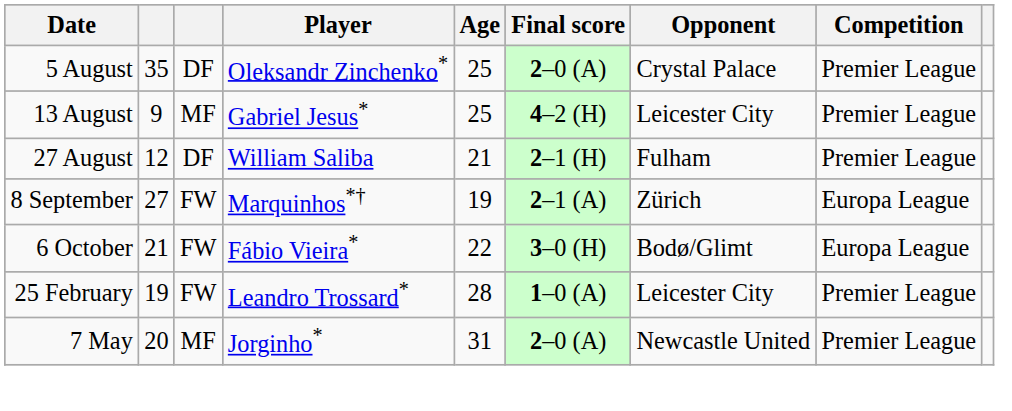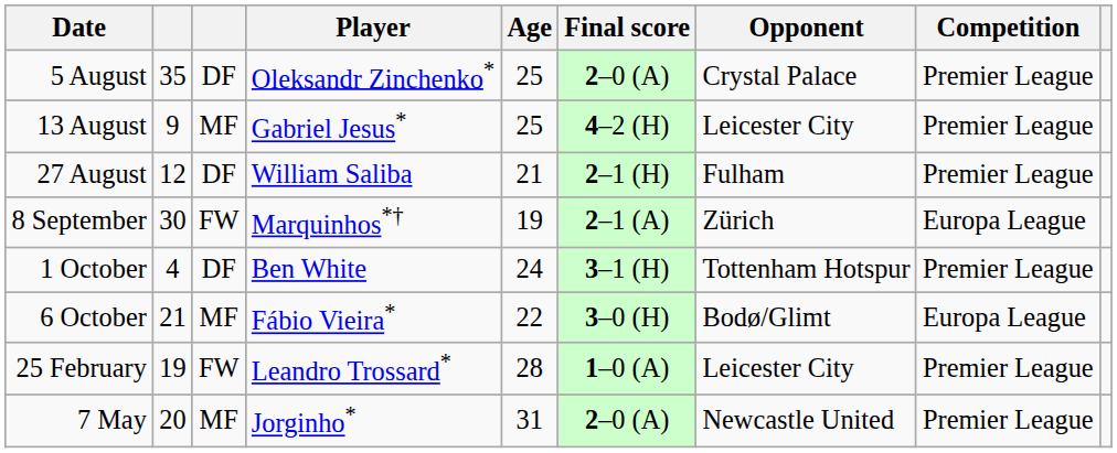 <table class="wikitable" style="text-align:center; font-size:90%;">
 <tr>
 <th>Date</th>
 <th></th>
 <th></th>
 <th>Player</th>
 <th>Age</th>
 <th>Final score</th>
 <th>Opponent</th>
 <th>Competition</th>
 <th></th>
 </tr>
 <tr>
 <td style="text-align:right;">5 August</td>
 <td>35</td>
 <td>DF</td>
 <td style="text-align:left;"> <a href='#'>Oleksandr Zinchenko</a><sup>*</sup></td>
 <td>25</td>
 <td style="background:#ccffcc;"><strong>2</strong>–0 (A)</td>
 <td style="text-align:left;">Crystal Palace</td>
 <td style="text-align:left;">Premier League</td>
 <td></td>
 </tr>
 <tr>
 <td style="text-align:right;">13 August</td>
 <td>9</td>
 <td>MF</td>
 <td style="text-align:left;"> <a href='#'>Gabriel Jesus</a><sup>*</sup></td>
 <td>25</td>
 <td style="background:#ccffcc;"><strong>4</strong>–2 (H)</td>
 <td style="text-align:left;">Leicester City</td>
 <td style="text-align:left;">Premier League</td>
 <td></td>
 </tr>
 <tr>
 <td style="text-align:right;">27 August</td>
 <td>12</td>
 <td>DF</td>
 <td style="text-align:left;"> <a href='#'>William Saliba</a></td>
 <td>21</td>
 <td style="background:#ccffcc;"><strong>2</strong>–1 (H)</td>
 <td style="text-align:left;">Fulham</td>
 <td style="text-align:left;">Premier League</td>
 <td></td>
 </tr>
 <tr>
 <td style="text-align:right;">8 September</td>
-<td>27</td>
+<td>30</td>
 <td>FW</td>
 <td style="text-align:left;"> <a href='#'>Marquinhos</a><sup>*†</sup></td>
 <td>19</td>
 <td style="background:#ccffcc;"><strong>2</strong>–1 (A)</td>
 <td style="text-align:left;"> Zürich</td>
 <td style="text-align:left;">Europa League</td>
 <td></td>
 </tr>
 <tr>
+<td style="text-align:right;">1 October</td>
+<td>4</td>
+<td>DF</td>
+<td style="text-align:left;"> <a href='#'>Ben White</a></td>
+<td>24</td>
+<td style="background:#ccffcc;"><strong>3</strong>–1 (H)</td>
+<td style="text-align:left;">Tottenham Hotspur</td>
+<td style="text-align:left;">Premier League</td>
+<td></td>
+</tr>
+<tr>
 <td style="text-align:right;">6 October</td>
 <td>21</td>
-<td>FW</td>
+<td>MF</td>
 <td style="text-align:left;"> <a href='#'>Fábio Vieira</a><sup>*</sup></td>
 <td>22</td>
 <td style="background:#ccffcc;"><strong>3</strong>–0 (H)</td>
 <td style="text-align:left;"> Bodø/Glimt</td>
 <td style="text-align:left;">Europa League</td>
 <td></td>
 </tr>
 <tr>
 <td style="text-align:right;">25 February</td>
 <td>19</td>
 <td>FW</td>
 <td style="text-align:left;"> <a href='#'>Leandro Trossard</a><sup>*</sup></td>
 <td>28</td>
 <td style="background:#ccffcc;"><strong>1</strong>–0 (A)</td>
 <td style="text-align:left;">Leicester City</td>
 <td style="text-align:left;">Premier League</td>
 <td></td>
 </tr>
 <tr>
 <td style="text-align:right;">7 May</td>
 <td>20</td>
 <td>MF</td>
 <td style="text-align:left;"> <a href='#'>Jorginho</a><sup>*</sup></td>
 <td>31</td>
 <td style="background:#ccffcc;"><strong>2</strong>–0 (A)</td>
 <td style="text-align:left;">Newcastle United</td>
 <td style="text-align:left;">Premier League</td>
 <td></td>
 </tr>
 </table>
